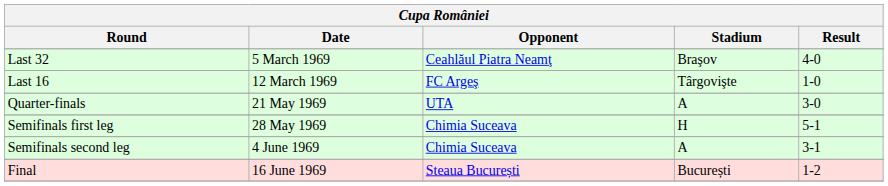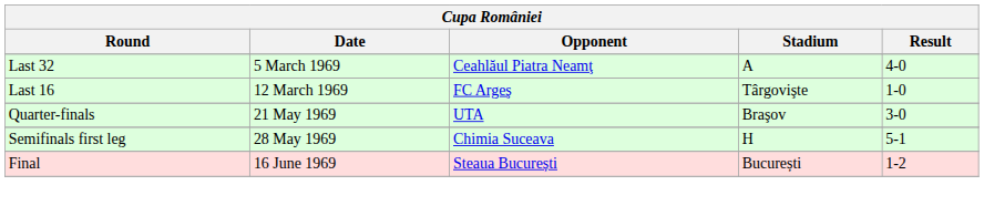 <table class="wikitable" style="width:80%;">
 <tr>
 <th colspan="5" style="text-align:center;"><em>Cupa României</em></th>
 </tr>
 <tr>
 <th>Round</th>
 <th>Date</th>
 <th>Opponent</th>
 <th>Stadium</th>
 <th>Result</th>
 </tr>
 <tr>
 </tr>
 <tr bgcolor="#ddffdd">
 <td>Last 32</td>
 <td>5 March 1969</td>
 <td><a href='#'>Ceahlăul Piatra Neamţ</a></td>
-<td>Braşov</td>
+<td>A</td>
 <td>4-0</td>
 </tr>
 <tr>
 </tr>
 <tr bgcolor="#ddffdd">
 <td>Last 16</td>
 <td>12 March 1969</td>
 <td><a href='#'>FC Argeş</a></td>
 <td>Târgovişte</td>
 <td>1-0</td>
 </tr>
 <tr>
 </tr>
 <tr bgcolor="#ddffdd">
 <td>Quarter-finals</td>
 <td>21 May 1969</td>
 <td><a href='#'>UTA</a></td>
-<td>A</td>
+<td>Braşov</td>
 <td>3-0</td>
 </tr>
 <tr>
 </tr>
 <tr bgcolor="#ddffdd">
 <td>Semifinals first leg</td>
 <td>28 May 1969</td>
 <td><a href='#'>Chimia Suceava</a></td>
 <td>H</td>
 <td>5-1</td>
 </tr>
 <tr>
 </tr>
-<tr bgcolor="#ddffdd">
-<td>Semifinals second leg</td>
-<td>4 June 1969</td>
-<td><a href='#'>Chimia Suceava</a></td>
-<td>A</td>
-<td>3-1</td>
-</tr>
 <tr>
 </tr>
 <tr bgcolor="#ffdddd">
 <td>Final</td>
 <td>16 June 1969</td>
 <td><a href='#'>Steaua București</a></td>
 <td>București</td>
 <td>1-2</td>
 </tr>
 <tr>
 </tr>
 </table>
